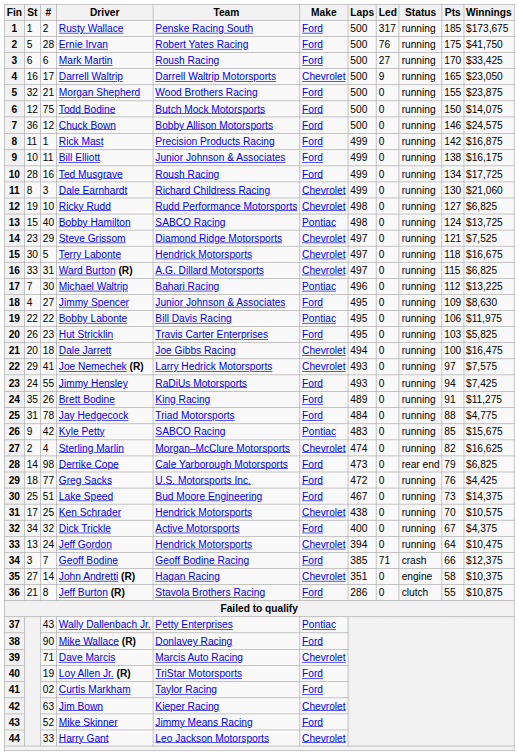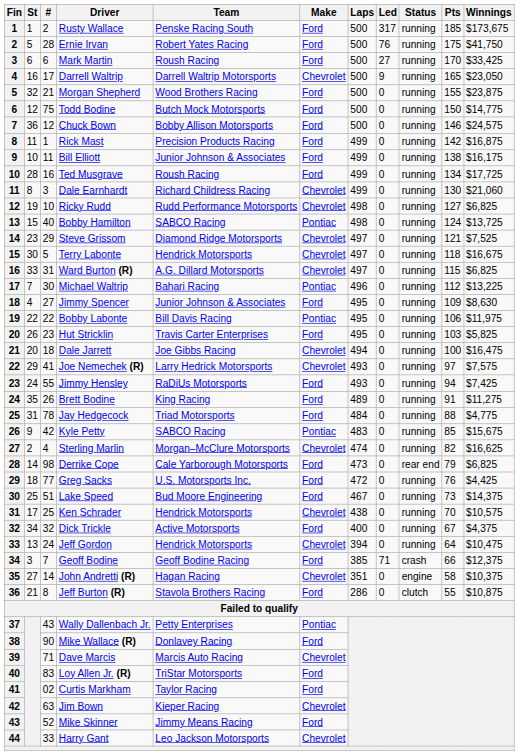 <table class="wikitable" style="font-size:95%">
 <tr>
 <th>Fin</th>
 <th>St</th>
 <th>#</th>
 <th>Driver</th>
 <th>Team</th>
 <th>Make</th>
 <th>Laps</th>
 <th>Led</th>
 <th>Status</th>
 <th>Pts</th>
 <th>Winnings</th>
 </tr>
 <tr>
 <th>1</th>
 <td>1</td>
 <td>2</td>
 <td><a href='#'>Rusty Wallace</a></td>
 <td><a href='#'>Penske Racing South</a></td>
 <td><a href='#'>Ford</a></td>
 <td>500</td>
 <td>317</td>
 <td>running</td>
 <td>185</td>
 <td>$173,675</td>
 </tr>
 <tr>
 <th>2</th>
 <td>5</td>
 <td>28</td>
 <td><a href='#'>Ernie Irvan</a></td>
 <td><a href='#'>Robert Yates Racing</a></td>
 <td><a href='#'>Ford</a></td>
 <td>500</td>
 <td>76</td>
 <td>running</td>
 <td>175</td>
 <td>$41,750</td>
 </tr>
 <tr>
 <th>3</th>
 <td>6</td>
 <td>6</td>
 <td><a href='#'>Mark Martin</a></td>
 <td><a href='#'>Roush Racing</a></td>
 <td><a href='#'>Ford</a></td>
 <td>500</td>
 <td>27</td>
 <td>running</td>
 <td>170</td>
 <td>$33,425</td>
 </tr>
 <tr>
 <th>4</th>
 <td>16</td>
 <td>17</td>
 <td><a href='#'>Darrell Waltrip</a></td>
 <td><a href='#'>Darrell Waltrip Motorsports</a></td>
 <td><a href='#'>Chevrolet</a></td>
 <td>500</td>
 <td>9</td>
 <td>running</td>
 <td>165</td>
 <td>$23,050</td>
 </tr>
 <tr>
 <th>5</th>
 <td>32</td>
 <td>21</td>
 <td><a href='#'>Morgan Shepherd</a></td>
 <td><a href='#'>Wood Brothers Racing</a></td>
 <td><a href='#'>Ford</a></td>
 <td>500</td>
 <td>0</td>
 <td>running</td>
 <td>155</td>
 <td>$23,875</td>
 </tr>
 <tr>
 <th>6</th>
 <td>12</td>
 <td>75</td>
 <td><a href='#'>Todd Bodine</a></td>
 <td><a href='#'>Butch Mock Motorsports</a></td>
 <td><a href='#'>Ford</a></td>
 <td>500</td>
 <td>0</td>
 <td>running</td>
 <td>150</td>
-<td>$14,075</td>
+<td>$14,775</td>
 </tr>
 <tr>
 <th>7</th>
 <td>36</td>
 <td>12</td>
 <td><a href='#'>Chuck Bown</a></td>
 <td><a href='#'>Bobby Allison Motorsports</a></td>
 <td><a href='#'>Ford</a></td>
 <td>500</td>
 <td>0</td>
 <td>running</td>
 <td>146</td>
 <td>$24,575</td>
 </tr>
 <tr>
 <th>8</th>
 <td>11</td>
 <td>1</td>
 <td><a href='#'>Rick Mast</a></td>
 <td><a href='#'>Precision Products Racing</a></td>
 <td><a href='#'>Ford</a></td>
 <td>499</td>
 <td>0</td>
 <td>running</td>
 <td>142</td>
 <td>$16,875</td>
 </tr>
 <tr>
 <th>9</th>
 <td>10</td>
 <td>11</td>
 <td><a href='#'>Bill Elliott</a></td>
 <td><a href='#'>Junior Johnson & Associates</a></td>
 <td><a href='#'>Ford</a></td>
 <td>499</td>
 <td>0</td>
 <td>running</td>
 <td>138</td>
 <td>$16,175</td>
 </tr>
 <tr>
 <th>10</th>
 <td>28</td>
 <td>16</td>
 <td><a href='#'>Ted Musgrave</a></td>
 <td><a href='#'>Roush Racing</a></td>
 <td><a href='#'>Ford</a></td>
 <td>499</td>
 <td>0</td>
 <td>running</td>
 <td>134</td>
 <td>$17,725</td>
 </tr>
 <tr>
 <th>11</th>
 <td>8</td>
 <td>3</td>
 <td><a href='#'>Dale Earnhardt</a></td>
 <td><a href='#'>Richard Childress Racing</a></td>
 <td><a href='#'>Chevrolet</a></td>
 <td>499</td>
 <td>0</td>
 <td>running</td>
 <td>130</td>
 <td>$21,060</td>
 </tr>
 <tr>
 <th>12</th>
 <td>19</td>
 <td>10</td>
 <td><a href='#'>Ricky Rudd</a></td>
 <td><a href='#'>Rudd Performance Motorsports</a></td>
 <td><a href='#'>Chevrolet</a></td>
 <td>498</td>
 <td>0</td>
 <td>running</td>
 <td>127</td>
 <td>$6,825</td>
 </tr>
 <tr>
 <th>13</th>
 <td>15</td>
 <td>40</td>
 <td><a href='#'>Bobby Hamilton</a></td>
 <td><a href='#'>SABCO Racing</a></td>
 <td><a href='#'>Pontiac</a></td>
 <td>498</td>
 <td>0</td>
 <td>running</td>
 <td>124</td>
 <td>$13,725</td>
 </tr>
 <tr>
 <th>14</th>
 <td>23</td>
 <td>29</td>
 <td><a href='#'>Steve Grissom</a></td>
 <td><a href='#'>Diamond Ridge Motorsports</a></td>
 <td><a href='#'>Chevrolet</a></td>
 <td>497</td>
 <td>0</td>
 <td>running</td>
 <td>121</td>
 <td>$7,525</td>
 </tr>
 <tr>
 <th>15</th>
 <td>30</td>
 <td>5</td>
 <td><a href='#'>Terry Labonte</a></td>
 <td><a href='#'>Hendrick Motorsports</a></td>
 <td><a href='#'>Chevrolet</a></td>
 <td>497</td>
 <td>0</td>
 <td>running</td>
 <td>118</td>
 <td>$16,675</td>
 </tr>
 <tr>
 <th>16</th>
 <td>33</td>
 <td>31</td>
 <td><a href='#'>Ward Burton</a> <strong>(R)</strong></td>
 <td><a href='#'>A.G. Dillard Motorsports</a></td>
 <td><a href='#'>Chevrolet</a></td>
 <td>497</td>
 <td>0</td>
 <td>running</td>
 <td>115</td>
 <td>$6,825</td>
 </tr>
 <tr>
 <th>17</th>
 <td>7</td>
 <td>30</td>
 <td><a href='#'>Michael Waltrip</a></td>
 <td><a href='#'>Bahari Racing</a></td>
 <td><a href='#'>Pontiac</a></td>
 <td>496</td>
 <td>0</td>
 <td>running</td>
 <td>112</td>
 <td>$13,225</td>
 </tr>
 <tr>
 <th>18</th>
 <td>4</td>
 <td>27</td>
 <td><a href='#'>Jimmy Spencer</a></td>
 <td><a href='#'>Junior Johnson & Associates</a></td>
 <td><a href='#'>Ford</a></td>
 <td>495</td>
 <td>0</td>
 <td>running</td>
 <td>109</td>
 <td>$8,630</td>
 </tr>
 <tr>
 <th>19</th>
 <td>22</td>
 <td>22</td>
 <td><a href='#'>Bobby Labonte</a></td>
 <td><a href='#'>Bill Davis Racing</a></td>
 <td><a href='#'>Pontiac</a></td>
 <td>495</td>
 <td>0</td>
 <td>running</td>
 <td>106</td>
 <td>$11,975</td>
 </tr>
 <tr>
 <th>20</th>
 <td>26</td>
 <td>23</td>
 <td><a href='#'>Hut Stricklin</a></td>
 <td><a href='#'>Travis Carter Enterprises</a></td>
 <td><a href='#'>Ford</a></td>
 <td>495</td>
 <td>0</td>
 <td>running</td>
 <td>103</td>
 <td>$5,825</td>
 </tr>
 <tr>
 <th>21</th>
 <td>20</td>
 <td>18</td>
 <td><a href='#'>Dale Jarrett</a></td>
 <td><a href='#'>Joe Gibbs Racing</a></td>
 <td><a href='#'>Chevrolet</a></td>
 <td>494</td>
 <td>0</td>
 <td>running</td>
 <td>100</td>
 <td>$16,475</td>
 </tr>
 <tr>
 <th>22</th>
 <td>29</td>
 <td>41</td>
 <td><a href='#'>Joe Nemechek</a> <strong>(R)</strong></td>
 <td><a href='#'>Larry Hedrick Motorsports</a></td>
 <td><a href='#'>Chevrolet</a></td>
 <td>493</td>
 <td>0</td>
 <td>running</td>
 <td>97</td>
 <td>$7,575</td>
 </tr>
 <tr>
 <th>23</th>
 <td>24</td>
 <td>55</td>
 <td><a href='#'>Jimmy Hensley</a></td>
 <td><a href='#'>RaDiUs Motorsports</a></td>
 <td><a href='#'>Ford</a></td>
 <td>493</td>
 <td>0</td>
 <td>running</td>
 <td>94</td>
 <td>$7,425</td>
 </tr>
 <tr>
 <th>24</th>
 <td>35</td>
 <td>26</td>
 <td><a href='#'>Brett Bodine</a></td>
 <td><a href='#'>King Racing</a></td>
 <td><a href='#'>Ford</a></td>
 <td>489</td>
 <td>0</td>
 <td>running</td>
 <td>91</td>
 <td>$11,275</td>
 </tr>
 <tr>
 <th>25</th>
 <td>31</td>
 <td>78</td>
 <td><a href='#'>Jay Hedgecock</a></td>
 <td><a href='#'>Triad Motorsports</a></td>
 <td><a href='#'>Ford</a></td>
 <td>484</td>
 <td>0</td>
 <td>running</td>
 <td>88</td>
 <td>$4,775</td>
 </tr>
 <tr>
 <th>26</th>
 <td>9</td>
 <td>42</td>
 <td><a href='#'>Kyle Petty</a></td>
 <td><a href='#'>SABCO Racing</a></td>
 <td><a href='#'>Pontiac</a></td>
 <td>483</td>
 <td>0</td>
 <td>running</td>
 <td>85</td>
 <td>$15,675</td>
 </tr>
 <tr>
 <th>27</th>
 <td>2</td>
 <td>4</td>
 <td><a href='#'>Sterling Marlin</a></td>
 <td><a href='#'>Morgan–McClure Motorsports</a></td>
 <td><a href='#'>Chevrolet</a></td>
 <td>474</td>
 <td>0</td>
 <td>running</td>
 <td>82</td>
 <td>$16,625</td>
 </tr>
 <tr>
 <th>28</th>
 <td>14</td>
 <td>98</td>
 <td><a href='#'>Derrike Cope</a></td>
 <td><a href='#'>Cale Yarborough Motorsports</a></td>
 <td><a href='#'>Ford</a></td>
 <td>473</td>
 <td>0</td>
 <td>rear end</td>
 <td>79</td>
 <td>$6,825</td>
 </tr>
 <tr>
 <th>29</th>
 <td>18</td>
 <td>77</td>
 <td><a href='#'>Greg Sacks</a></td>
 <td><a href='#'>U.S. Motorsports Inc.</a></td>
 <td><a href='#'>Ford</a></td>
 <td>472</td>
 <td>0</td>
 <td>running</td>
 <td>76</td>
 <td>$4,425</td>
 </tr>
 <tr>
 <th>30</th>
 <td>25</td>
 <td>51</td>
 <td><a href='#'>Lake Speed</a></td>
 <td><a href='#'>Bud Moore Engineering</a></td>
 <td><a href='#'>Ford</a></td>
 <td>467</td>
 <td>0</td>
 <td>running</td>
 <td>73</td>
 <td>$14,375</td>
 </tr>
 <tr>
 <th>31</th>
 <td>17</td>
 <td>25</td>
 <td><a href='#'>Ken Schrader</a></td>
 <td><a href='#'>Hendrick Motorsports</a></td>
 <td><a href='#'>Chevrolet</a></td>
 <td>438</td>
 <td>0</td>
 <td>running</td>
 <td>70</td>
 <td>$10,575</td>
 </tr>
 <tr>
 <th>32</th>
 <td>34</td>
 <td>32</td>
 <td><a href='#'>Dick Trickle</a></td>
 <td><a href='#'>Active Motorsports</a></td>
 <td><a href='#'>Ford</a></td>
 <td>400</td>
 <td>0</td>
 <td>running</td>
 <td>67</td>
 <td>$4,375</td>
 </tr>
 <tr>
 <th>33</th>
 <td>13</td>
 <td>24</td>
 <td><a href='#'>Jeff Gordon</a></td>
 <td><a href='#'>Hendrick Motorsports</a></td>
 <td><a href='#'>Chevrolet</a></td>
 <td>394</td>
 <td>0</td>
 <td>running</td>
 <td>64</td>
 <td>$10,475</td>
 </tr>
 <tr>
 <th>34</th>
 <td>3</td>
 <td>7</td>
 <td><a href='#'>Geoff Bodine</a></td>
 <td><a href='#'>Geoff Bodine Racing</a></td>
 <td><a href='#'>Ford</a></td>
 <td>385</td>
 <td>71</td>
 <td>crash</td>
 <td>66</td>
 <td>$12,375</td>
 </tr>
 <tr>
 <th>35</th>
 <td>27</td>
 <td>14</td>
 <td><a href='#'>John Andretti</a> <strong>(R)</strong></td>
 <td><a href='#'>Hagan Racing</a></td>
 <td><a href='#'>Chevrolet</a></td>
 <td>351</td>
 <td>0</td>
 <td>engine</td>
 <td>58</td>
 <td>$10,375</td>
 </tr>
 <tr>
 <th>36</th>
 <td>21</td>
 <td>8</td>
 <td><a href='#'>Jeff Burton</a> <strong>(R)</strong></td>
 <td><a href='#'>Stavola Brothers Racing</a></td>
 <td><a href='#'>Ford</a></td>
 <td>286</td>
 <td>0</td>
 <td>clutch</td>
 <td>55</td>
 <td>$10,875</td>
 </tr>
 <tr>
 <th colspan="11">Failed to qualify</th>
 </tr>
 <tr>
 <th>37</th>
 <th rowspan="8"></th>
 <td>43</td>
 <td><a href='#'>Wally Dallenbach Jr.</a></td>
 <td><a href='#'>Petty Enterprises</a></td>
 <td><a href='#'>Pontiac</a></td>
 <th colspan="5" rowspan="8"></th>
 </tr>
 <tr>
 <th>38</th>
 <td>90</td>
 <td><a href='#'>Mike Wallace</a> <strong>(R)</strong></td>
 <td><a href='#'>Donlavey Racing</a></td>
 <td><a href='#'>Ford</a></td>
 </tr>
 <tr>
 <th>39</th>
 <td>71</td>
 <td><a href='#'>Dave Marcis</a></td>
 <td><a href='#'>Marcis Auto Racing</a></td>
 <td><a href='#'>Chevrolet</a></td>
 </tr>
 <tr>
 <th>40</th>
-<td>19</td>
+<td>83</td>
 <td><a href='#'>Loy Allen Jr.</a> <strong>(R)</strong></td>
 <td><a href='#'>TriStar Motorsports</a></td>
 <td><a href='#'>Ford</a></td>
 </tr>
 <tr>
 <th>41</th>
 <td>02</td>
 <td><a href='#'>Curtis Markham</a></td>
 <td><a href='#'>Taylor Racing</a></td>
 <td><a href='#'>Ford</a></td>
 </tr>
 <tr>
 <th>42</th>
 <td>63</td>
 <td><a href='#'>Jim Bown</a></td>
 <td><a href='#'>Kieper Racing</a></td>
 <td><a href='#'>Chevrolet</a></td>
 </tr>
 <tr>
 <th>43</th>
 <td>52</td>
 <td><a href='#'>Mike Skinner</a></td>
 <td><a href='#'>Jimmy Means Racing</a></td>
 <td><a href='#'>Ford</a></td>
 </tr>
 <tr>
 <th>44</th>
 <td>33</td>
 <td><a href='#'>Harry Gant</a></td>
 <td><a href='#'>Leo Jackson Motorsports</a></td>
 <td><a href='#'>Chevrolet</a></td>
 </tr>
 <tr>
 <th colspan="11"></th>
 </tr>
 </table>
